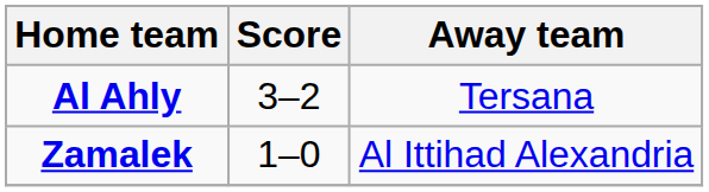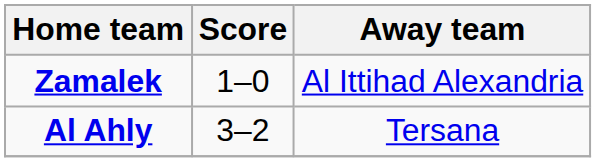 <table class="wikitable" style="text-align: center">
 <tr>
 <th>Home team</th>
 <th>Score</th>
 <th>Away team</th>
 </tr>
 <tr>
+<td><strong><a href='#'>Zamalek</a></strong></td>
+<td>1–0</td>
+<td><a href='#'>Al Ittihad Alexandria</a></td>
+</tr>
+<tr>
 <td><strong><a href='#'>Al Ahly</a></strong></td>
 <td>3–2</td>
 <td><a href='#'>Tersana</a></td>
 </tr>
 <tr>
-<td><strong><a href='#'>Zamalek</a></strong></td>
-<td>1–0</td>
-<td><a href='#'>Al Ittihad Alexandria</a></td>
-</tr>
-<tr>
 </tr>
 </table>
